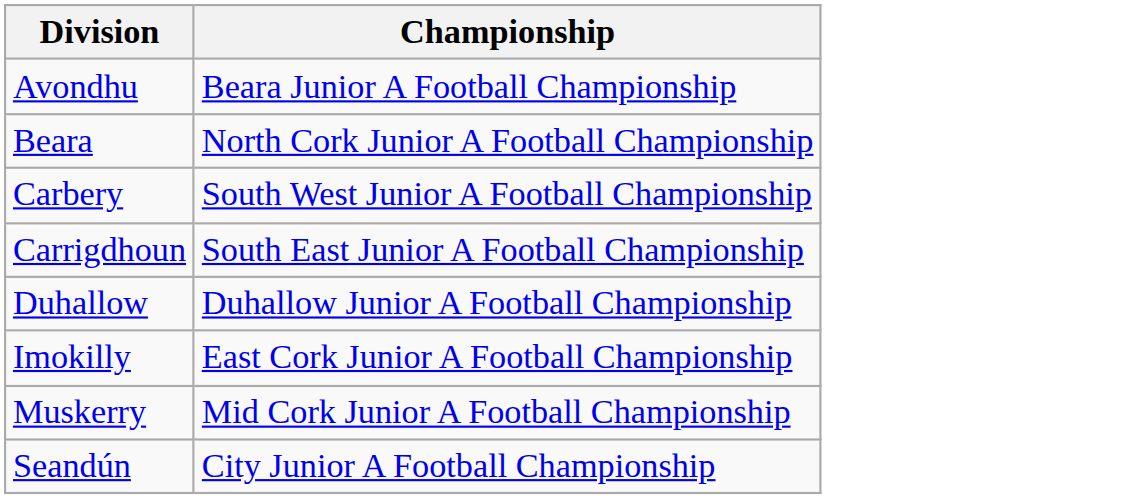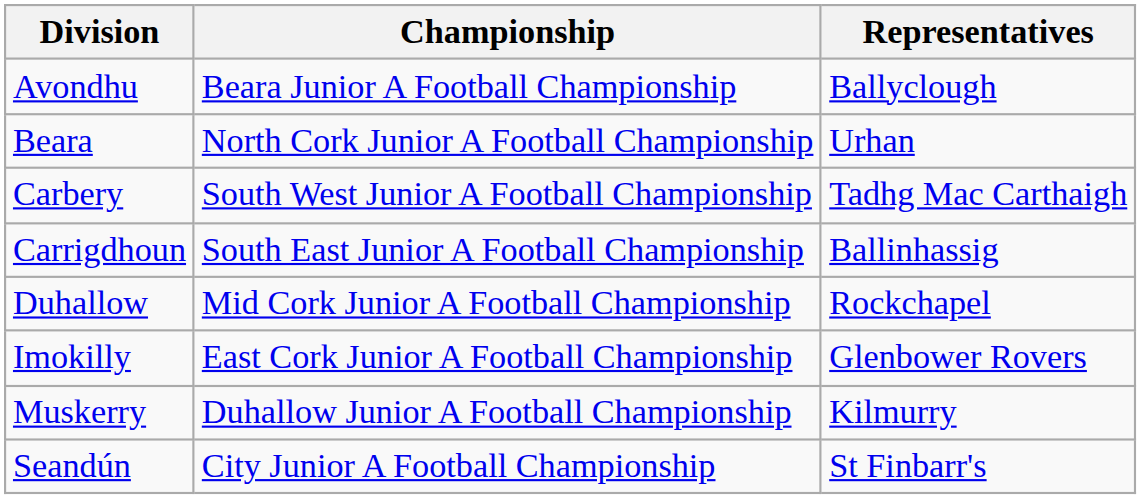 <table class="wikitable">
 <tr>
 <th>Division</th>
 <th>Championship</th>
+<th>Representatives</th>
 </tr>
 <tr>
 <td><a href='#'>Avondhu</a></td>
 <td><a href='#'>Beara Junior A Football Championship</a></td>
+<td><a href='#'>Ballyclough</a></td>
 </tr>
 <tr>
 <td><a href='#'>Beara</a></td>
 <td><a href='#'>North Cork Junior A Football Championship</a></td>
+<td><a href='#'>Urhan</a></td>
 </tr>
 <tr>
 <td><a href='#'>Carbery</a></td>
 <td><a href='#'>South West Junior A Football Championship</a></td>
+<td><a href='#'>Tadhg Mac Carthaigh</a></td>
 </tr>
 <tr>
 <td><a href='#'>Carrigdhoun</a></td>
 <td><a href='#'>South East Junior A Football Championship</a></td>
+<td><a href='#'>Ballinhassig</a></td>
 </tr>
 <tr>
 <td><a href='#'>Duhallow</a></td>
-<td><a href='#'>Duhallow Junior A Football Championship</a></td>
+<td><a href='#'>Mid Cork Junior A Football Championship</a></td>
+<td><a href='#'>Rockchapel</a></td>
 </tr>
 <tr>
 <td><a href='#'>Imokilly</a></td>
 <td><a href='#'>East Cork Junior A Football Championship</a></td>
+<td><a href='#'>Glenbower Rovers</a></td>
 </tr>
 <tr>
 <td><a href='#'>Muskerry</a></td>
-<td><a href='#'>Mid Cork Junior A Football Championship</a></td>
+<td><a href='#'>Duhallow Junior A Football Championship</a></td>
+<td><a href='#'>Kilmurry</a></td>
 </tr>
 <tr>
 <td><a href='#'>Seandún</a></td>
 <td><a href='#'>City Junior A Football Championship</a></td>
+<td><a href='#'>St Finbarr's</a></td>
 </tr>
 </table>
